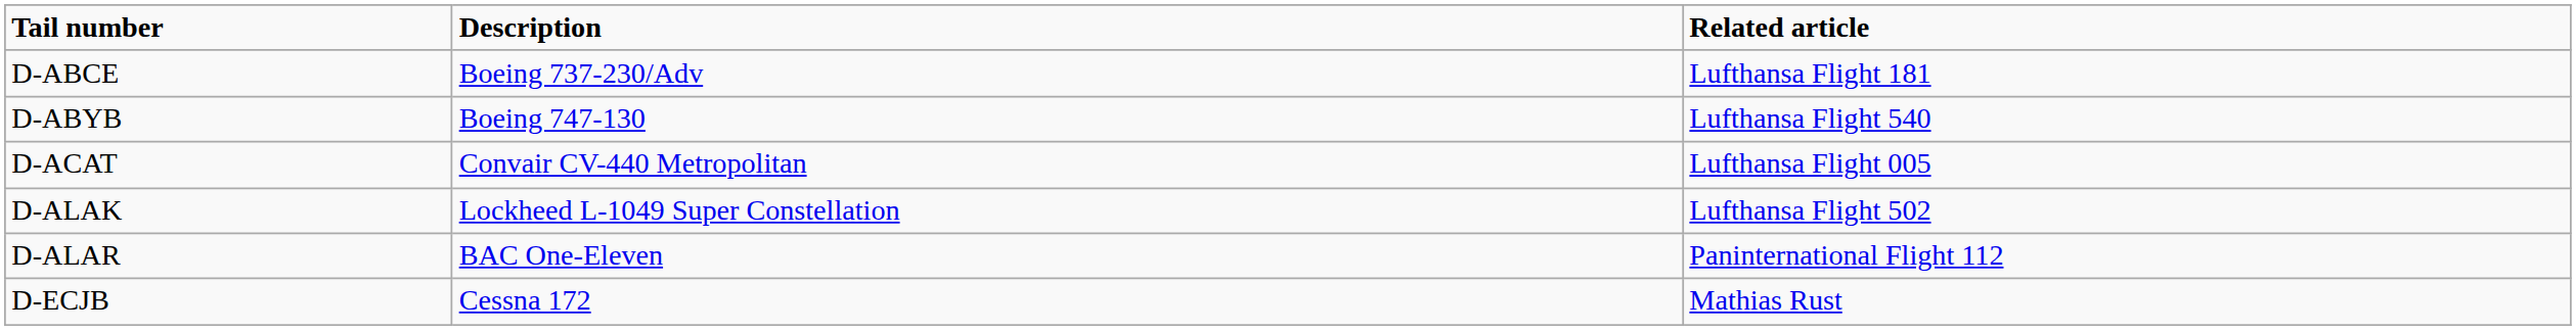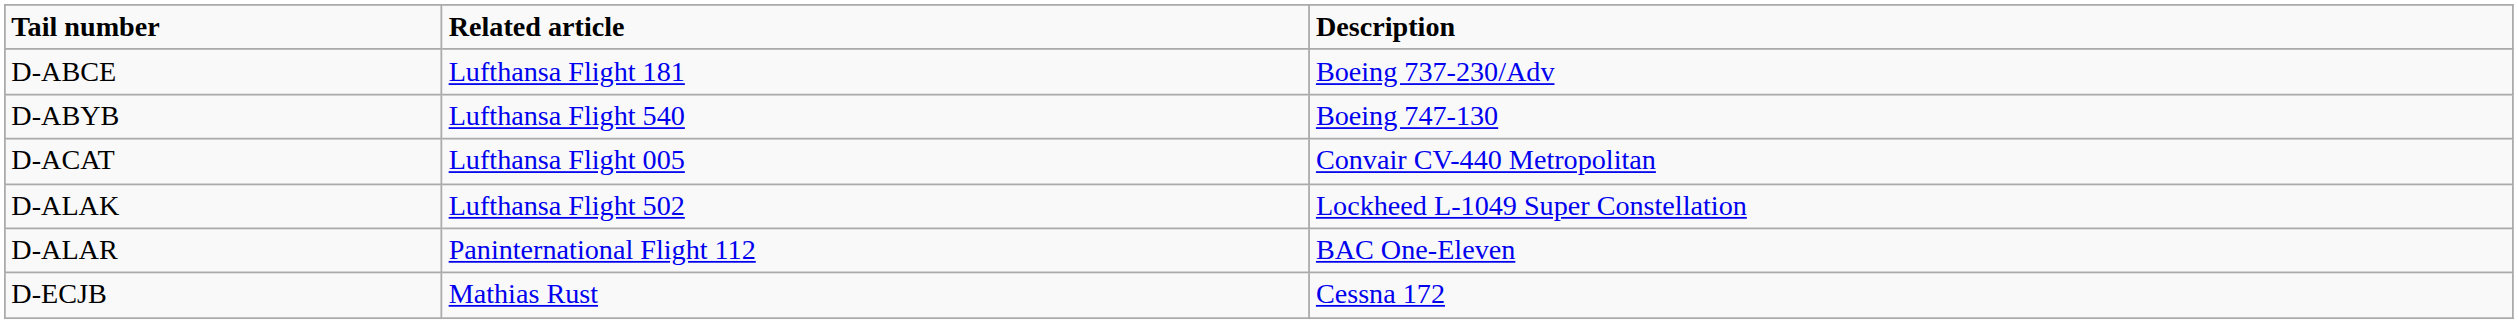 <table class="wikitable" width="90%">
 <tr>
 <td><strong>Tail number</strong></td>
+<td><strong>Related article</strong></td>
 <td><strong>Description</strong></td>
-<td><strong>Related article</strong></td>
 </tr>
 <tr>
 <td>D-ABCE</td>
+<td><a href='#'>Lufthansa Flight 181</a></td>
 <td><a href='#'>Boeing 737-230/Adv</a></td>
-<td><a href='#'>Lufthansa Flight 181</a></td>
 </tr>
 <tr>
 <td>D-ABYB</td>
+<td><a href='#'>Lufthansa Flight 540</a></td>
 <td><a href='#'>Boeing 747-130</a></td>
-<td><a href='#'>Lufthansa Flight 540</a></td>
 </tr>
 <tr>
 <td>D-ACAT</td>
+<td><a href='#'>Lufthansa Flight 005</a></td>
 <td><a href='#'>Convair CV-440 Metropolitan</a></td>
-<td><a href='#'>Lufthansa Flight 005</a></td>
 </tr>
 <tr>
 <td>D-ALAK</td>
+<td><a href='#'>Lufthansa Flight 502</a></td>
 <td><a href='#'>Lockheed L-1049 Super Constellation</a></td>
-<td><a href='#'>Lufthansa Flight 502</a></td>
 </tr>
 <tr>
 <td>D-ALAR</td>
+<td><a href='#'>Paninternational Flight 112</a></td>
 <td><a href='#'>BAC One-Eleven</a></td>
-<td><a href='#'>Paninternational Flight 112</a></td>
 </tr>
 <tr>
 <td>D-ECJB</td>
+<td><a href='#'>Mathias Rust</a></td>
 <td><a href='#'>Cessna 172</a></td>
-<td><a href='#'>Mathias Rust</a></td>
 </tr>
 </table>
